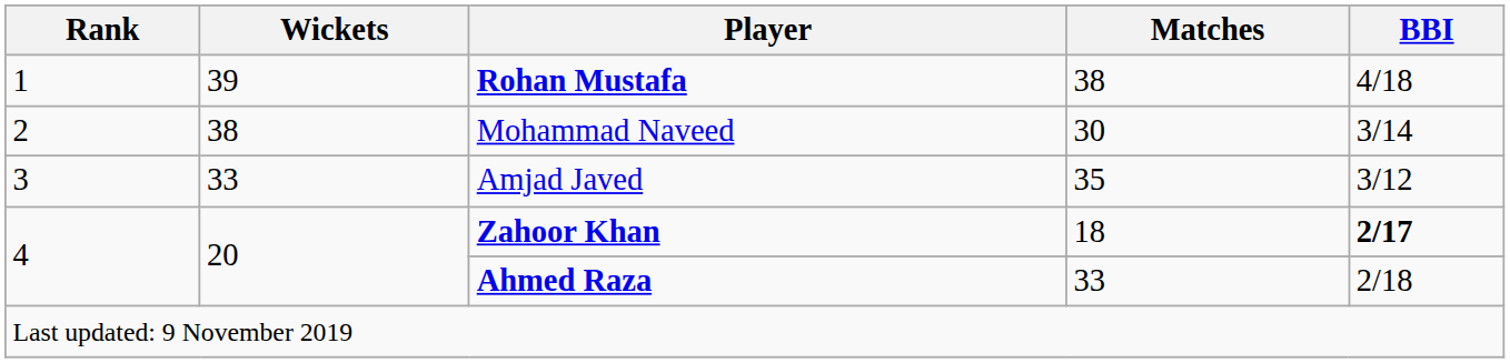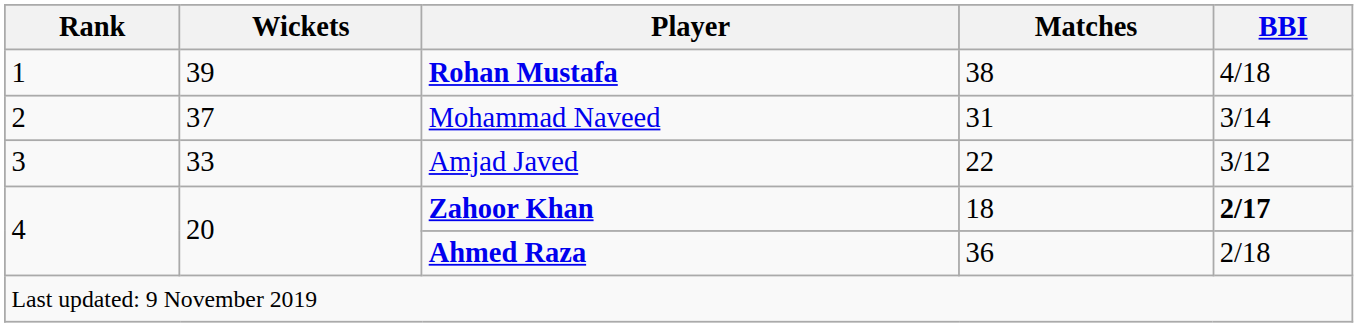 <table class="wikitable" style="width:60%;">
 <tr>
 <th>Rank</th>
 <th>Wickets</th>
 <th>Player</th>
 <th>Matches</th>
 <th><a href='#'>BBI</a></th>
 </tr>
 <tr>
 <td>1</td>
 <td>39</td>
 <td><strong><a href='#'>Rohan Mustafa</a></strong></td>
 <td>38</td>
 <td>4/18</td>
 </tr>
 <tr>
 <td>2</td>
-<td>38</td>
+<td>37</td>
 <td><a href='#'>Mohammad Naveed</a></td>
-<td>30</td>
+<td>31</td>
 <td>3/14</td>
 </tr>
 <tr>
 <td>3</td>
 <td>33</td>
 <td><a href='#'>Amjad Javed</a></td>
-<td>35</td>
+<td>22</td>
 <td>3/12</td>
 </tr>
 <tr>
 <td rowspan=2>4</td>
 <td rowspan=2>20</td>
 <td><strong><a href='#'>Zahoor Khan</a></strong></td>
 <td>18</td>
 <td><strong>2/17</strong></td>
 </tr>
 <tr>
 <td><strong><a href='#'>Ahmed Raza</a></strong></td>
-<td>33</td>
+<td>36</td>
 <td>2/18</td>
 </tr>
 <tr>
 <td colspan=5><small>Last updated: 9 November 2019</small></td>
 </tr>
 </table>
